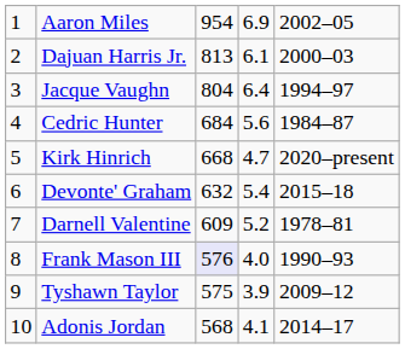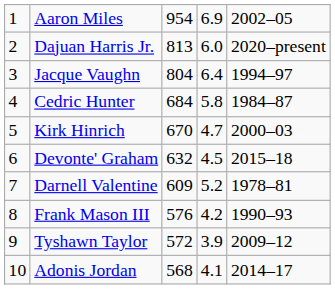 <table class="wikitable">
 <tr>
 <td>1</td>
 <td><a href='#'>Aaron Miles</a></td>
 <td>954</td>
 <td>6.9</td>
 <td>2002–05</td>
 </tr>
 <tr>
 <td>2</td>
 <td><a href='#'>Dajuan Harris Jr.</a></td>
 <td>813</td>
-<td>6.1</td>
-<td>2000–03</td>
+<td>6.0</td>
+<td>2020–present</td>
 </tr>
 <tr>
 <td>3</td>
 <td><a href='#'>Jacque Vaughn</a></td>
 <td>804</td>
 <td>6.4</td>
 <td>1994–97</td>
 </tr>
 <tr>
 <td>4</td>
 <td><a href='#'>Cedric Hunter</a></td>
 <td>684</td>
-<td>5.6</td>
+<td>5.8</td>
 <td>1984–87</td>
 </tr>
 <tr>
 <td>5</td>
 <td><a href='#'>Kirk Hinrich</a></td>
-<td>668</td>
+<td>670</td>
 <td>4.7</td>
-<td>2020–present</td>
+<td>2000–03</td>
 </tr>
 <tr>
 <td>6</td>
 <td><a href='#'>Devonte' Graham</a></td>
 <td>632</td>
-<td>5.4</td>
+<td>4.5</td>
 <td>2015–18</td>
 </tr>
 <tr>
 <td>7</td>
 <td><a href='#'>Darnell Valentine</a></td>
 <td>609</td>
 <td>5.2</td>
 <td>1978–81</td>
 </tr>
 <tr>
 <td>8</td>
 <td><a href='#'>Frank Mason III</a></td>
-<td style="background: lavender;">576</td>
-<td>4.0</td>
+<td>576</td>
+<td>4.2</td>
 <td>1990–93</td>
 </tr>
 <tr>
 <td>9</td>
 <td><a href='#'>Tyshawn Taylor</a></td>
-<td>575</td>
+<td>572</td>
 <td>3.9</td>
 <td>2009–12</td>
 </tr>
 <tr>
 <td>10</td>
 <td><a href='#'>Adonis Jordan</a></td>
 <td>568</td>
 <td>4.1</td>
 <td>2014–17</td>
 </tr>
 </table>
